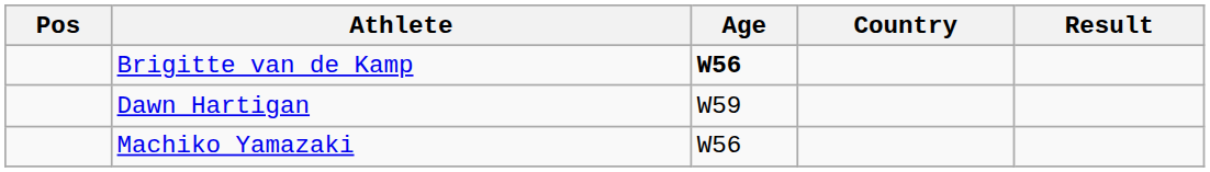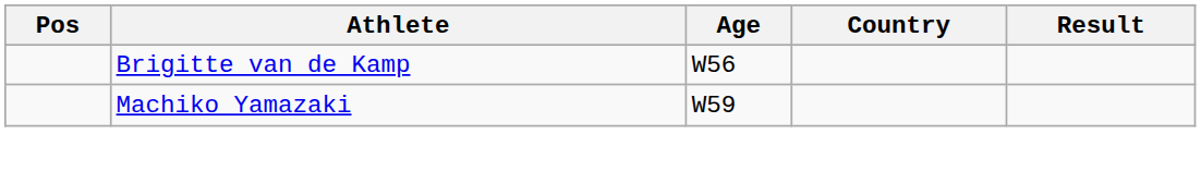 <table class="wikitable"  style="text-align:center; width:50%;">
 <tr>
 <th>Pos</th>
 <th>Athlete</th>
 <th>Age</th>
 <th>Country</th>
 <th>Result</th>
 </tr>
 <tr>
 <td align=center></td>
 <td align=left><a href='#'>Brigitte van de Kamp</a></td>
-<td align=left><strong>W56</strong></td>
-<td align=left></td>
-<td></td>
-</tr>
-<tr>
-<td align=center></td>
-<td align=left><a href='#'>Dawn Hartigan</a></td>
-<td align=left>W59</td>
+<td align=left>W56</td>
 <td align=left></td>
 <td></td>
 </tr>
 <tr>
 <td align=center></td>
 <td align=left><a href='#'>Machiko Yamazaki</a></td>
-<td align=left>W56</td>
+<td align=left>W59</td>
 <td align=left></td>
 <td></td>
 </tr>
 </table>
